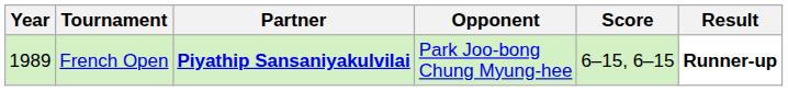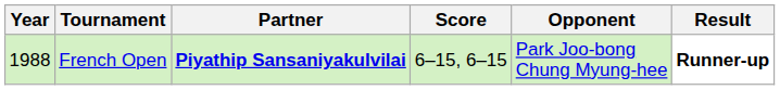 <table class="sortable wikitable" style="font-size: 90%;">
 <tr>
 <th>Year</th>
 <th>Tournament</th>
 <th>Partner</th>
+<th>Score</th>
 <th>Opponent</th>
-<th>Score</th>
 <th>Result</th>
 </tr>
 <tr style="background:#D4F1C5">
-<td align="center">1989</td>
+<td align="center">1988</td>
 <td align="left"><a href='#'>French Open</a></td>
 <td align="left"><strong> <a href='#'>Piyathip Sansaniyakulvilai</a></strong></td>
+<td align="left">6–15, 6–15</td>
 <td align="left"> <a href='#'>Park Joo-bong</a> <br>  <a href='#'>Chung Myung-hee</a></td>
-<td align="left">6–15, 6–15</td>
 <td style="text-align:left; background:white"> <strong>Runner-up</strong></td>
 </tr>
 </table>
